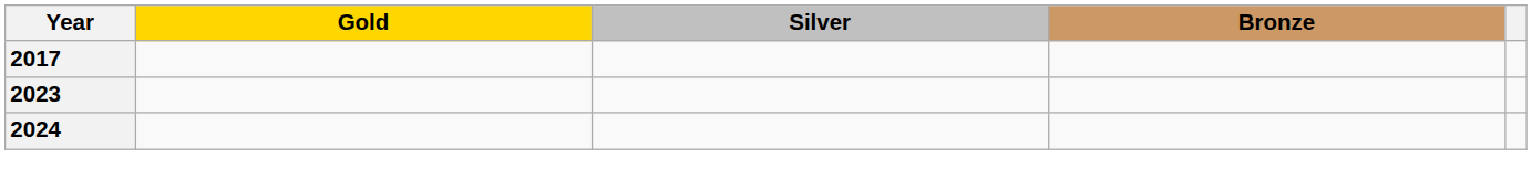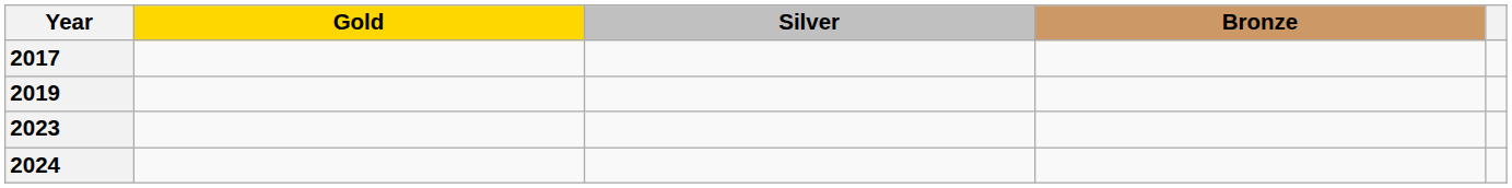 <table class="wikitable unsortable" style="text-align:left; width:85%">
 <tr>
 <th scope="col" style="text-align:center">Year</th>
 <td scope="col" style="text-align:center; width:30%; background:gold"><strong>Gold</strong></td>
 <td scope="col" style="text-align:center; width:30%; background:silver"><strong>Silver</strong></td>
 <td scope="col" style="text-align:center; width:30%; background:#c96"><strong>Bronze</strong></td>
 <th scope="col" style="text-align:center"></th>
 </tr>
 <tr>
 <th scope="row" style="text-align:left">2017</th>
+<td></td>
+<td></td>
+<td></td>
+<td></td>
+</tr>
+<tr>
+<th scope="row" style="text-align:left">2019</th>
 <td></td>
 <td></td>
 <td></td>
 <td></td>
 </tr>
 <tr>
 <th scope="row" style="text-align:left">2023</th>
 <td></td>
 <td></td>
 <td></td>
 <td></td>
 </tr>
 <tr>
 <th scope="row" style="text-align:left">2024</th>
 <td></td>
 <td></td>
 <td></td>
 <td></td>
 </tr>
 </table>
